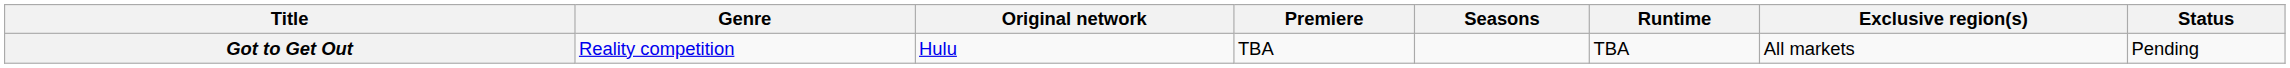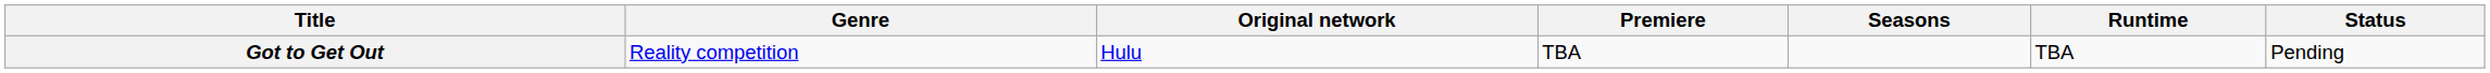 <table class="wikitable plainrowheaders sortable" style="width:100%;">
 <tr>
 <th style="width:25%;">Title</th>
 <th>Genre</th>
 <th>Original network</th>
 <th>Premiere</th>
 <th>Seasons</th>
 <th>Runtime</th>
-<th>Exclusive region(s)</th>
 <th>Status</th>
 </tr>
 <tr>
 <th scope="row"><em>Got to Get Out</em></th>
 <td><a href='#'>Reality competition</a></td>
 <td><a href='#'>Hulu</a></td>
 <td>TBA</td>
 <td></td>
 <td>TBA</td>
-<td>All markets</td>
 <td>Pending</td>
 </tr>
 </table>
